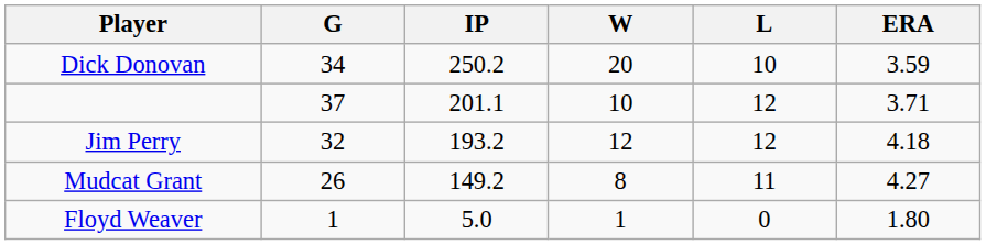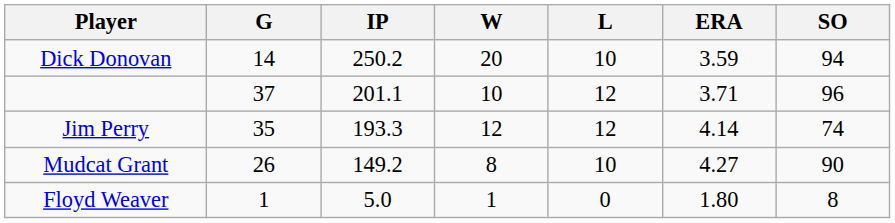 <table class="wikitable sortable">
 <tr>
 <th bgcolor="#DDDDFF" width="16%">Player</th>
 <th bgcolor="#DDDDFF" width="9%">G</th>
 <th bgcolor="#DDDDFF" width="9%">IP</th>
 <th bgcolor="#DDDDFF" width="9%">W</th>
 <th bgcolor="#DDDDFF" width="9%">L</th>
 <th bgcolor="#DDDDFF" width="9%">ERA</th>
+<th bgcolor="#DDDDFF" width="9%">SO</th>
 </tr>
 <tr align="center">
 <td><a href='#'>Dick Donovan</a></td>
-<td>34</td>
+<td>14</td>
 <td>250.2</td>
 <td>20</td>
 <td>10</td>
 <td>3.59</td>
+<td>94</td>
 </tr>
 <tr align=center>
 <td></td>
 <td>37</td>
 <td>201.1</td>
 <td>10</td>
 <td>12</td>
 <td>3.71</td>
+<td>96</td>
 </tr>
 <tr align="center">
 <td><a href='#'>Jim Perry</a></td>
-<td>32</td>
-<td>193.2</td>
+<td>35</td>
+<td>193.3</td>
 <td>12</td>
 <td>12</td>
-<td>4.18</td>
+<td>4.14</td>
+<td>74</td>
 </tr>
 <tr align=center>
 <td><a href='#'>Mudcat Grant</a></td>
 <td>26</td>
 <td>149.2</td>
 <td>8</td>
-<td>11</td>
+<td>10</td>
 <td>4.27</td>
+<td>90</td>
 </tr>
 <tr align=center>
 <td><a href='#'>Floyd Weaver</a></td>
 <td>1</td>
 <td>5.0</td>
 <td>1</td>
 <td>0</td>
 <td>1.80</td>
+<td>8</td>
 </tr>
 </table>
